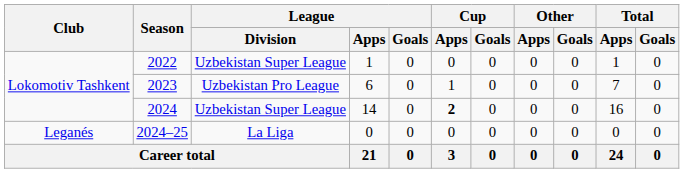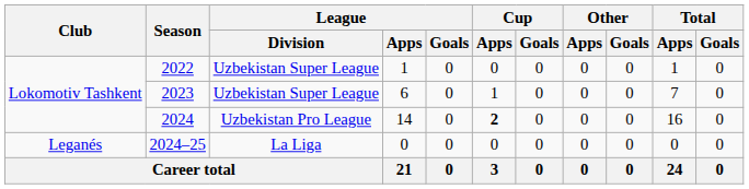 <table class=wikitable style=text-align:center>
 <tr>
 <th rowspan=2>Club</th>
 <th rowspan=2>Season</th>
 <th colspan=3>League</th>
 <th colspan=2>Cup</th>
 <th colspan=2>Other</th>
 <th colspan=2>Total</th>
 </tr>
 <tr>
 <th>Division</th>
 <th>Apps</th>
 <th>Goals</th>
 <th>Apps</th>
 <th>Goals</th>
 <th>Apps</th>
 <th>Goals</th>
 <th>Apps</th>
 <th>Goals</th>
 </tr>
 <tr>
 <td rowspan=3><a href='#'>Lokomotiv Tashkent</a></td>
 <td><a href='#'>2022</a></td>
 <td><a href='#'>Uzbekistan Super League</a></td>
 <td>1</td>
 <td>0</td>
 <td>0</td>
 <td>0</td>
 <td>0</td>
 <td>0</td>
 <td>1</td>
 <td>0</td>
 </tr>
 <tr>
 <td><a href='#'>2023</a></td>
-<td><a href='#'>Uzbekistan Pro League</a></td>
+<td><a href='#'>Uzbekistan Super League</a></td>
 <td>6</td>
 <td>0</td>
 <td>1</td>
 <td>0</td>
 <td>0</td>
 <td>0</td>
 <td>7</td>
 <td>0</td>
 </tr>
 <tr>
 <td><a href='#'>2024</a></td>
-<td><a href='#'>Uzbekistan Super League</a></td>
+<td><a href='#'>Uzbekistan Pro League</a></td>
 <td>14</td>
 <td>0</td>
 <td><strong>2</strong></td>
 <td>0</td>
 <td>0</td>
 <td>0</td>
 <td>16</td>
 <td>0</td>
 </tr>
 <tr>
 <td><a href='#'>Leganés</a></td>
 <td><a href='#'>2024–25</a></td>
 <td><a href='#'>La Liga</a></td>
 <td>0</td>
 <td>0</td>
 <td>0</td>
 <td>0</td>
 <td>0</td>
 <td>0</td>
 <td>0</td>
 <td>0</td>
 </tr>
 <tr>
 <th colspan=3>Career total</th>
 <th>21</th>
 <th>0</th>
 <th>3</th>
 <th>0</th>
 <th>0</th>
 <th>0</th>
 <th>24</th>
 <th>0</th>
 </tr>
 </table>
